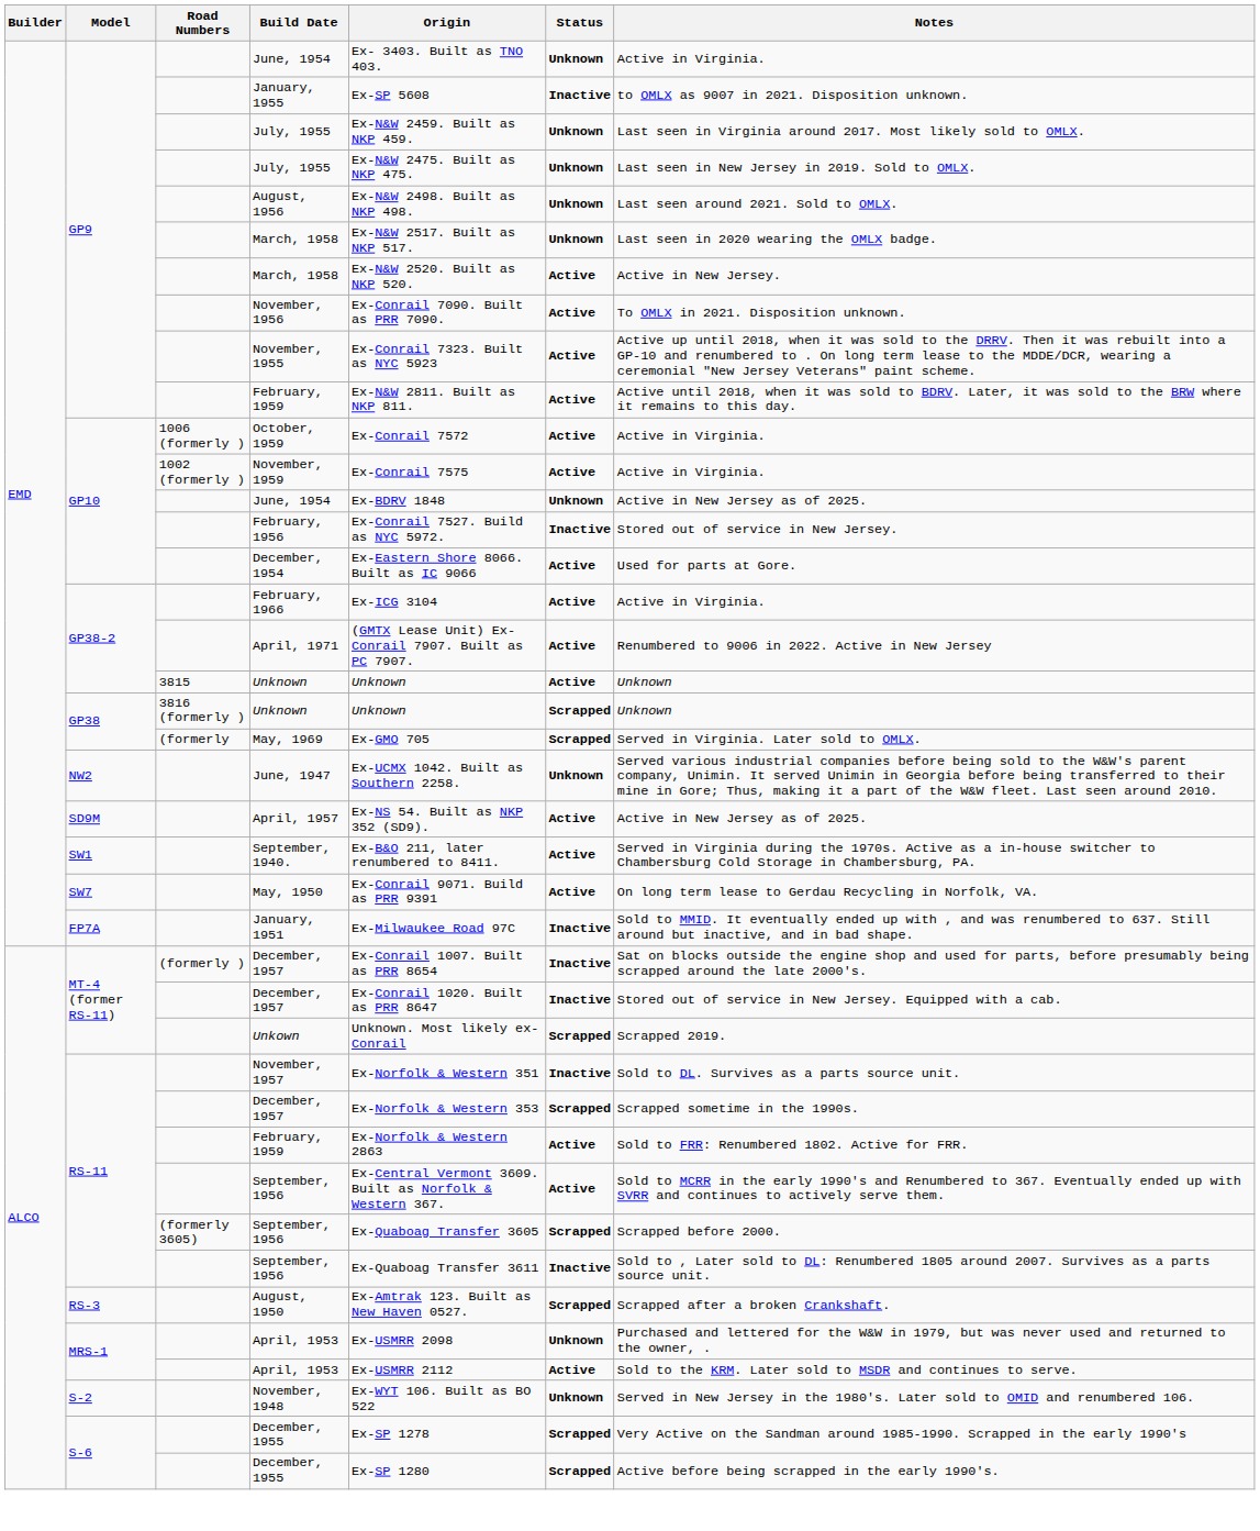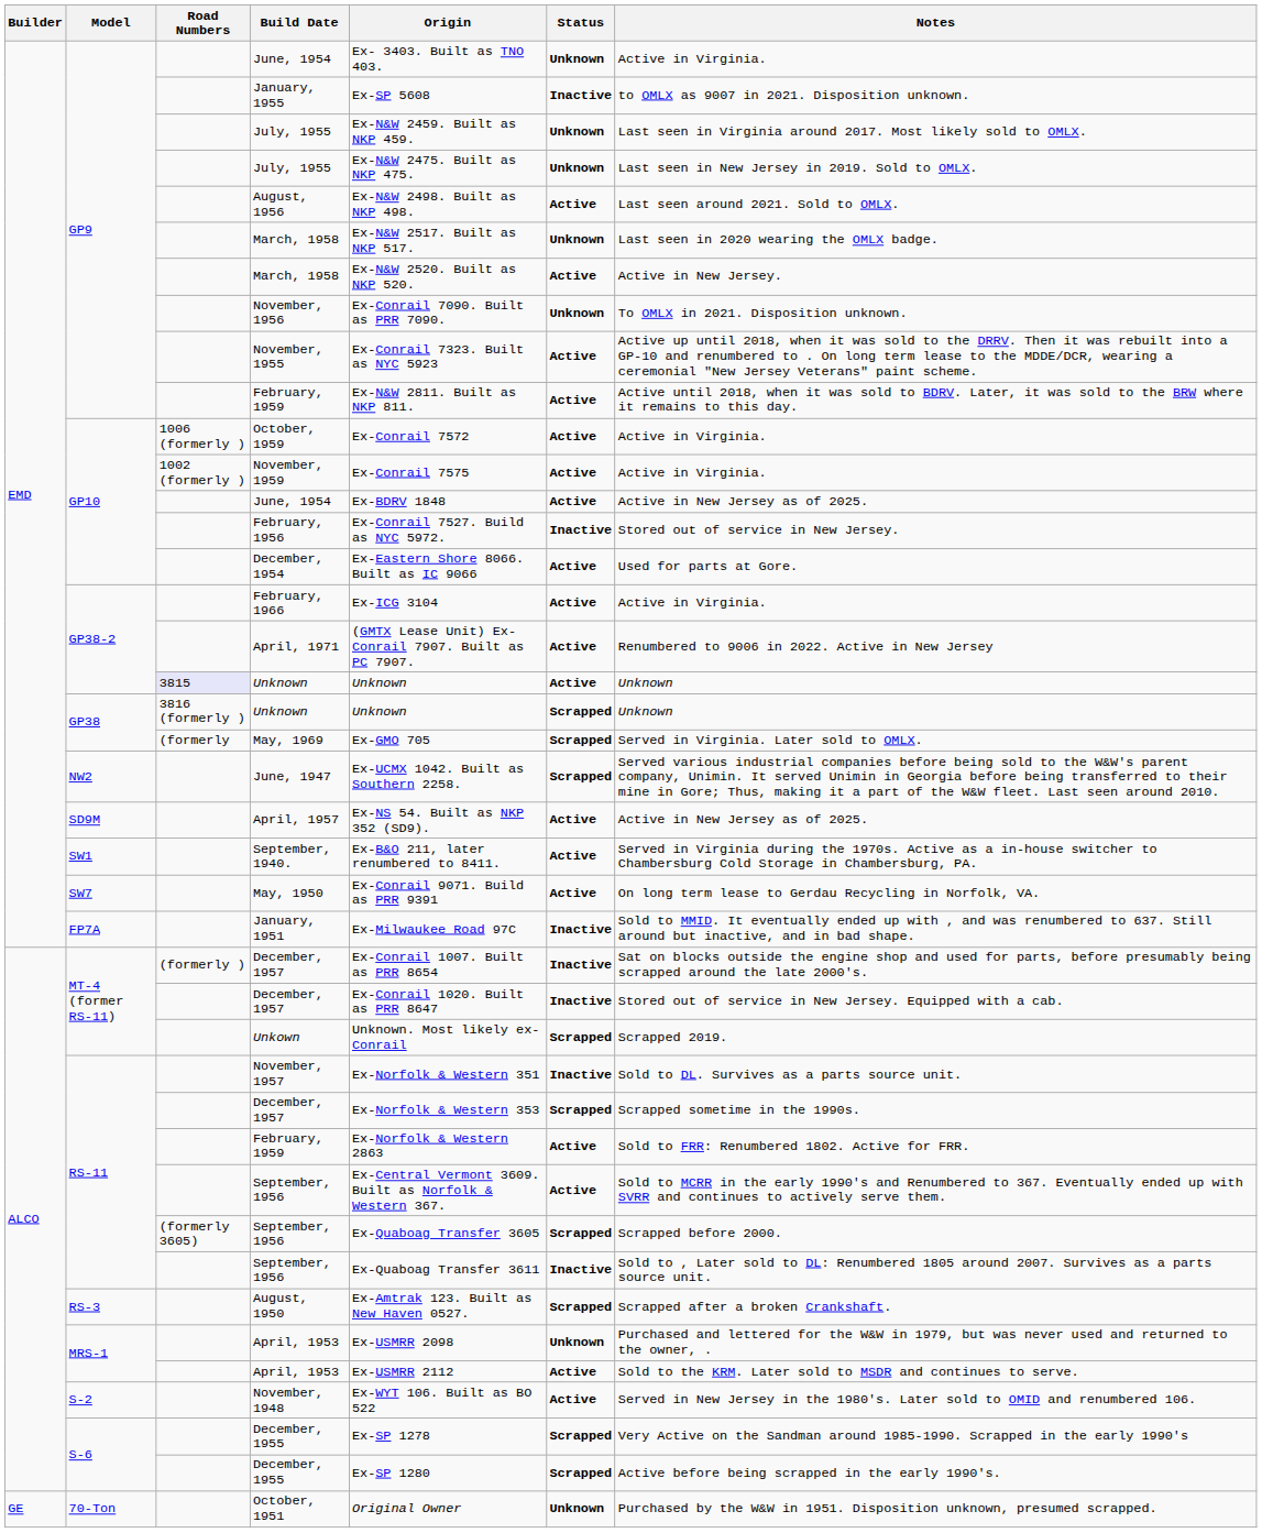 <table class="wikitable sortable">
 <tr>
 <th>Builder</th>
 <th>Model</th>
 <th>Road Numbers</th>
 <th>Build Date</th>
 <th>Origin</th>
 <th>Status</th>
 <th>Notes</th>
 </tr>
 <tr>
 <td rowspan="25"><a href='#'>EMD</a></td>
 <td rowspan="10"><a href='#'>GP9</a></td>
 <td></td>
 <td>June, 1954</td>
 <td>Ex- 3403. Built as <a href='#'>TNO</a> 403.</td>
 <td><strong>Unknown</strong></td>
 <td>Active in Virginia.</td>
 </tr>
 <tr>
 <td></td>
 <td>January, 1955</td>
 <td>Ex-<a href='#'>SP</a> 5608</td>
 <td><strong>Inactive</strong></td>
 <td>to <a href='#'>OMLX</a> as 9007 in 2021. Disposition unknown.</td>
 </tr>
 <tr>
 <td></td>
 <td>July, 1955</td>
 <td>Ex-<a href='#'>N&W</a> 2459. Built as <a href='#'>NKP</a> 459.</td>
 <td><strong>Unknown</strong></td>
 <td>Last seen in Virginia around 2017. Most likely sold to <a href='#'>OMLX</a>.</td>
 </tr>
 <tr>
 <td></td>
 <td>July, 1955</td>
 <td>Ex-<a href='#'>N&W</a> 2475. Built as <a href='#'>NKP</a> 475.</td>
 <td><strong>Unknown</strong></td>
 <td>Last seen in New Jersey in 2019. Sold to <a href='#'>OMLX</a>.</td>
 </tr>
 <tr>
 <td></td>
 <td>August, 1956</td>
 <td>Ex-<a href='#'>N&W</a> 2498. Built as <a href='#'>NKP</a> 498.</td>
-<td><strong>Unknown</strong></td>
+<td><strong>Active</strong></td>
 <td>Last seen around 2021. Sold to <a href='#'>OMLX</a>.</td>
 </tr>
 <tr>
 <td></td>
 <td>March, 1958</td>
 <td>Ex-<a href='#'>N&W</a> 2517. Built as <a href='#'>NKP</a> 517.</td>
 <td><strong>Unknown</strong></td>
 <td>Last seen in 2020 wearing the <a href='#'>OMLX</a> badge.</td>
 </tr>
 <tr>
 <td></td>
 <td>March, 1958</td>
 <td>Ex-<a href='#'>N&W</a> 2520. Built as <a href='#'>NKP</a> 520.</td>
 <td><strong>Active</strong></td>
 <td>Active in New Jersey.</td>
 </tr>
 <tr>
 <td></td>
 <td>November, 1956</td>
 <td>Ex-<a href='#'>Conrail</a> 7090. Built as <a href='#'>PRR</a> 7090.</td>
-<td><strong>Active</strong></td>
+<td><strong>Unknown</strong></td>
 <td>To <a href='#'>OMLX</a> in 2021. Disposition unknown.</td>
 </tr>
 <tr>
 <td></td>
 <td>November, 1955</td>
 <td>Ex-<a href='#'>Conrail</a> 7323. Built as <a href='#'>NYC</a> 5923</td>
 <td><strong>Active</strong></td>
 <td>Active up until 2018, when it was sold to the <a href='#'>DRRV</a>. Then it was rebuilt into a GP-10 and renumbered to . On long term lease to the MDDE/DCR, wearing a ceremonial "New Jersey Veterans" paint scheme.</td>
 </tr>
 <tr>
 <td></td>
 <td>February, 1959</td>
 <td>Ex-<a href='#'>N&W</a> 2811. Built as <a href='#'>NKP</a> 811.</td>
 <td><strong>Active</strong></td>
 <td>Active until 2018, when it was sold to <a href='#'>BDRV</a>. Later, it was sold to the <a href='#'>BRW</a> where it remains to this day.</td>
 </tr>
 <tr>
 <td rowspan="5"><a href='#'>GP10</a></td>
 <td>1006 (formerly )</td>
 <td>October, 1959</td>
 <td>Ex-<a href='#'>Conrail</a> 7572</td>
 <td><strong>Active</strong></td>
 <td>Active in Virginia.</td>
 </tr>
 <tr>
 <td>1002 (formerly )</td>
 <td>November, 1959</td>
 <td>Ex-<a href='#'>Conrail</a> 7575</td>
 <td><strong>Active</strong></td>
 <td>Active in Virginia.</td>
 </tr>
 <tr>
 <td></td>
 <td>June, 1954</td>
 <td>Ex-<a href='#'>BDRV</a> 1848</td>
-<td><strong>Unknown</strong></td>
+<td><strong>Active</strong></td>
 <td>Active in New Jersey as of 2025.</td>
 </tr>
 <tr>
 <td></td>
 <td>February, 1956</td>
 <td>Ex-<a href='#'>Conrail</a> 7527. Build as <a href='#'>NYC</a> 5972.</td>
 <td><strong>Inactive</strong></td>
 <td>Stored out of service in New Jersey.</td>
 </tr>
 <tr>
 <td></td>
 <td>December, 1954</td>
 <td>Ex-<a href='#'>Eastern Shore</a> 8066. Built as <a href='#'>IC</a> 9066</td>
 <td><strong>Active</strong></td>
 <td>Used for parts at Gore.</td>
 </tr>
 <tr>
 <td rowspan="3"><a href='#'>GP38-2</a></td>
 <td></td>
 <td>February, 1966</td>
 <td>Ex-<a href='#'>ICG</a> 3104</td>
 <td><strong>Active</strong></td>
 <td>Active in Virginia.</td>
 </tr>
 <tr>
 <td></td>
 <td>April, 1971</td>
 <td>(<a href='#'>GMTX</a> Lease Unit) Ex-<a href='#'>Conrail</a> 7907. Built as <a href='#'>PC</a> 7907.</td>
 <td><strong>Active</strong></td>
 <td>Renumbered to 9006 in 2022. Active in New Jersey</td>
 </tr>
 <tr>
-<td>3815</td>
+<td style="background: lavender;">3815</td>
 <td><em>Unknown</em></td>
 <td><em>Unknown</em></td>
 <td><strong>Active</strong></td>
 <td><em>Unknown</em></td>
 </tr>
 <tr>
 <td rowspan="2"><a href='#'>GP38</a></td>
 <td>3816 (formerly )</td>
 <td><em>Unknown</em></td>
 <td><em>Unknown</em></td>
 <td><strong>Scrapped</strong></td>
 <td><em>Unknown</em></td>
 </tr>
 <tr>
 <td> (formerly </td>
 <td>May, 1969</td>
 <td>Ex-<a href='#'>GMO</a> 705</td>
 <td><strong>Scrapped</strong></td>
 <td>Served in Virginia. Later sold to <a href='#'>OMLX</a>.</td>
 </tr>
 <tr>
 <td><a href='#'>NW2</a></td>
 <td></td>
 <td>June, 1947</td>
 <td>Ex-<a href='#'>UCMX</a> 1042. Built as <a href='#'>Southern</a> 2258.</td>
-<td><strong>Unknown</strong></td>
+<td><strong>Scrapped</strong></td>
 <td>Served various industrial companies before being sold to the W&W's parent company, Unimin. It served Unimin in Georgia before being transferred to their mine in Gore; Thus, making it a part of the W&W fleet. Last seen around 2010.</td>
 </tr>
 <tr>
 <td><a href='#'>SD9M</a></td>
 <td></td>
 <td>April, 1957</td>
 <td>Ex-<a href='#'>NS</a> 54. Built as <a href='#'>NKP</a> 352 (SD9).</td>
 <td><strong>Active</strong></td>
 <td>Active in New Jersey as of 2025.</td>
 </tr>
 <tr>
 <td><a href='#'>SW1</a></td>
 <td></td>
 <td>September, 1940.</td>
 <td>Ex-<a href='#'>B&O</a> 211, later renumbered to 8411.</td>
 <td><strong>Active</strong></td>
 <td>Served in Virginia during the 1970s. Active as a in-house switcher to Chambersburg Cold Storage in Chambersburg, PA.</td>
 </tr>
 <tr>
 <td><a href='#'>SW7</a></td>
 <td></td>
 <td>May, 1950</td>
 <td>Ex-<a href='#'>Conrail</a> 9071. Build as <a href='#'>PRR</a> 9391</td>
 <td><strong>Active</strong></td>
 <td>On long term lease to Gerdau Recycling in Norfolk, VA.</td>
 </tr>
 <tr>
 <td><a href='#'>FP7A</a></td>
 <td></td>
 <td>January, 1951</td>
 <td>Ex-<a href='#'>Milwaukee Road</a> 97C</td>
 <td><strong>Inactive</strong></td>
 <td>Sold to <a href='#'>MMID</a>. It eventually ended up with , and was renumbered to 637. Still around but inactive, and in bad shape.</td>
 </tr>
 <tr>
 <td rowspan="15"><a href='#'>ALCO</a></td>
 <td rowspan="3"><a href='#'>MT-4</a> (former <a href='#'>RS-11</a>)</td>
 <td> (formerly )</td>
 <td>December, 1957</td>
 <td>Ex-<a href='#'>Conrail</a> 1007. Built as <a href='#'>PRR</a> 8654</td>
 <td><strong>Inactive</strong></td>
 <td>Sat on blocks outside the engine shop and used for parts, before presumably being scrapped around the late 2000's.</td>
 </tr>
 <tr>
 <td></td>
 <td>December, 1957</td>
 <td>Ex-<a href='#'>Conrail</a> 1020. Built as <a href='#'>PRR</a> 8647</td>
 <td><strong>Inactive</strong></td>
 <td>Stored out of service in New Jersey. Equipped with a cab.</td>
 </tr>
 <tr>
 <td></td>
 <td><em>Unkown</em></td>
 <td>Unknown. Most likely ex-<a href='#'>Conrail</a></td>
 <td><strong>Scrapped</strong></td>
 <td>Scrapped 2019.</td>
 </tr>
 <tr>
 <td rowspan="6"><a href='#'>RS-11</a></td>
 <td></td>
 <td>November, 1957</td>
 <td>Ex-<a href='#'>Norfolk & Western</a> 351</td>
 <td><strong>Inactive</strong></td>
 <td>Sold to <a href='#'>DL</a>. Survives as a parts source unit.</td>
 </tr>
 <tr>
 <td></td>
 <td>December, 1957</td>
 <td>Ex-<a href='#'>Norfolk & Western</a> 353</td>
 <td><strong>Scrapped</strong></td>
 <td>Scrapped sometime in the 1990s.</td>
 </tr>
 <tr>
 <td></td>
 <td>February, 1959</td>
 <td>Ex-<a href='#'>Norfolk & Western</a> 2863</td>
 <td><strong>Active</strong></td>
 <td>Sold to <a href='#'>FRR</a>: Renumbered 1802. Active for FRR.</td>
 </tr>
 <tr>
 <td></td>
 <td>September, 1956</td>
 <td>Ex-<a href='#'>Central Vermont</a> 3609. Built as <a href='#'>Norfolk & Western</a> 367.</td>
 <td><strong>Active</strong></td>
 <td>Sold to <a href='#'>MCRR</a> in the early 1990's and Renumbered to 367. Eventually ended up with <a href='#'>SVRR</a> and continues to actively serve them.</td>
 </tr>
 <tr>
 <td> (formerly 3605)</td>
 <td>September, 1956</td>
 <td>Ex-<a href='#'>Quaboag Transfer</a> 3605</td>
 <td><strong>Scrapped</strong></td>
 <td>Scrapped before 2000.</td>
 </tr>
 <tr>
 <td></td>
 <td>September, 1956</td>
 <td>Ex-Quaboag Transfer 3611</td>
 <td><strong>Inactive</strong></td>
 <td>Sold to , Later sold to <a href='#'>DL</a>: Renumbered 1805 around 2007. Survives as a parts source unit.</td>
 </tr>
 <tr>
 <td><a href='#'>RS-3</a></td>
 <td></td>
 <td>August, 1950</td>
 <td>Ex-<a href='#'>Amtrak</a> 123. Built as <a href='#'>New Haven</a> 0527.</td>
 <td><strong>Scrapped</strong></td>
 <td>Scrapped after a broken <a href='#'>Crankshaft</a>.</td>
 </tr>
 <tr>
 <td rowspan="2"><a href='#'>MRS-1</a></td>
 <td></td>
 <td>April, 1953</td>
 <td>Ex-<a href='#'>USMRR</a> 2098</td>
 <td><strong>Unknown</strong></td>
 <td>Purchased and lettered for the W&W in 1979, but was never used and returned to the owner, .</td>
 </tr>
 <tr>
 <td></td>
 <td>April, 1953</td>
 <td>Ex-<a href='#'>USMRR</a> 2112</td>
 <td><strong>Active</strong></td>
 <td>Sold to the <a href='#'>KRM</a>. Later sold to <a href='#'>MSDR</a> and continues to serve.</td>
 </tr>
 <tr>
 <td><a href='#'>S-2</a></td>
 <td></td>
 <td>November, 1948</td>
 <td>Ex-<a href='#'>WYT</a> 106. Built as BO 522</td>
-<td><strong>Unknown</strong></td>
+<td><strong>Active</strong></td>
 <td>Served in New Jersey in the 1980's. Later sold to <a href='#'>OMID</a> and renumbered 106.</td>
 </tr>
 <tr>
 <td rowspan="2"><a href='#'>S-6</a></td>
 <td></td>
 <td>December, 1955</td>
 <td>Ex-<a href='#'>SP</a> 1278</td>
 <td><strong>Scrapped</strong></td>
 <td>Very Active on the Sandman around 1985-1990. Scrapped in the early 1990's</td>
 </tr>
 <tr>
 <td></td>
 <td>December, 1955</td>
 <td>Ex-<a href='#'>SP</a> 1280</td>
 <td><strong>Scrapped</strong></td>
 <td>Active before being scrapped in the early 1990's.</td>
 </tr>
+<tr>
+<td><a href='#'>GE</a></td>
+<td><a href='#'>70-Ton</a></td>
+<td></td>
+<td>October, 1951</td>
+<td><em>Original Owner</em></td>
+<td><strong>Unknown</strong></td>
+<td>Purchased by the W&W in 1951. Disposition unknown, presumed scrapped.</td>
+</tr>
 </table>
